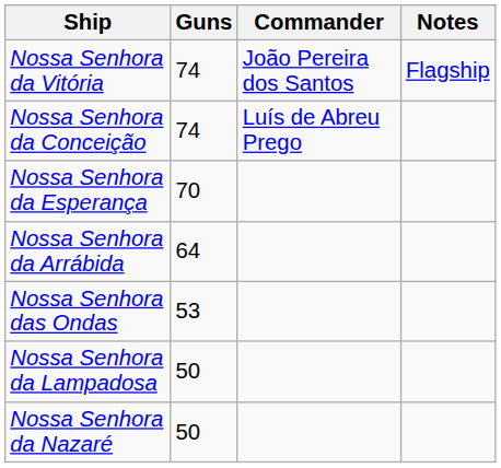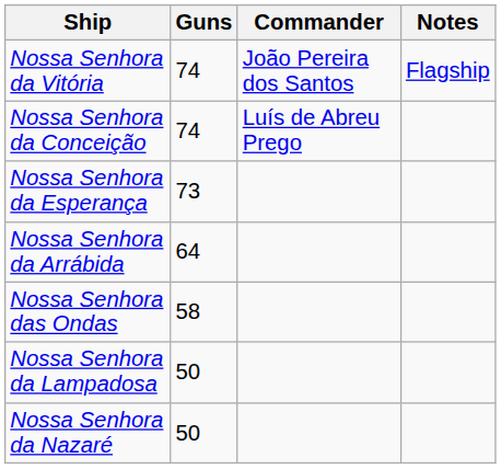 <table class="wikitable" width="40%">
 <tr>
 <th style="">Ship</th>
 <th style="">Guns</th>
 <th style="">Commander</th>
 <th style="">Notes</th>
 </tr>
 <tr>
 <td><em><a href='#'>Nossa Senhora da Vitória</a></em></td>
 <td>74</td>
 <td><a href='#'>João Pereira dos Santos</a></td>
 <td><a href='#'>Flagship</a></td>
 </tr>
 <tr>
 <td><em><a href='#'>Nossa Senhora da Conceição</a></em></td>
 <td>74</td>
 <td><a href='#'>Luís de Abreu Prego</a></td>
 <td></td>
 </tr>
 <tr>
 <td><em><a href='#'>Nossa Senhora da Esperança</a></em></td>
-<td>70</td>
+<td>73</td>
 <td></td>
 <td></td>
 </tr>
 <tr>
 <td><em><a href='#'>Nossa Senhora da Arrábida</a></em></td>
 <td>64</td>
 <td></td>
 <td></td>
 </tr>
 <tr>
 <td><em><a href='#'>Nossa Senhora das Ondas</a></em></td>
-<td>53</td>
+<td>58</td>
 <td></td>
 <td></td>
 </tr>
 <tr>
 <td><em><a href='#'>Nossa Senhora da Lampadosa</a></em></td>
 <td>50</td>
 <td></td>
 <td></td>
 </tr>
 <tr>
 <td><em><a href='#'>Nossa Senhora da Nazaré</a></em></td>
 <td>50</td>
 <td></td>
 <td></td>
 </tr>
 </table>
